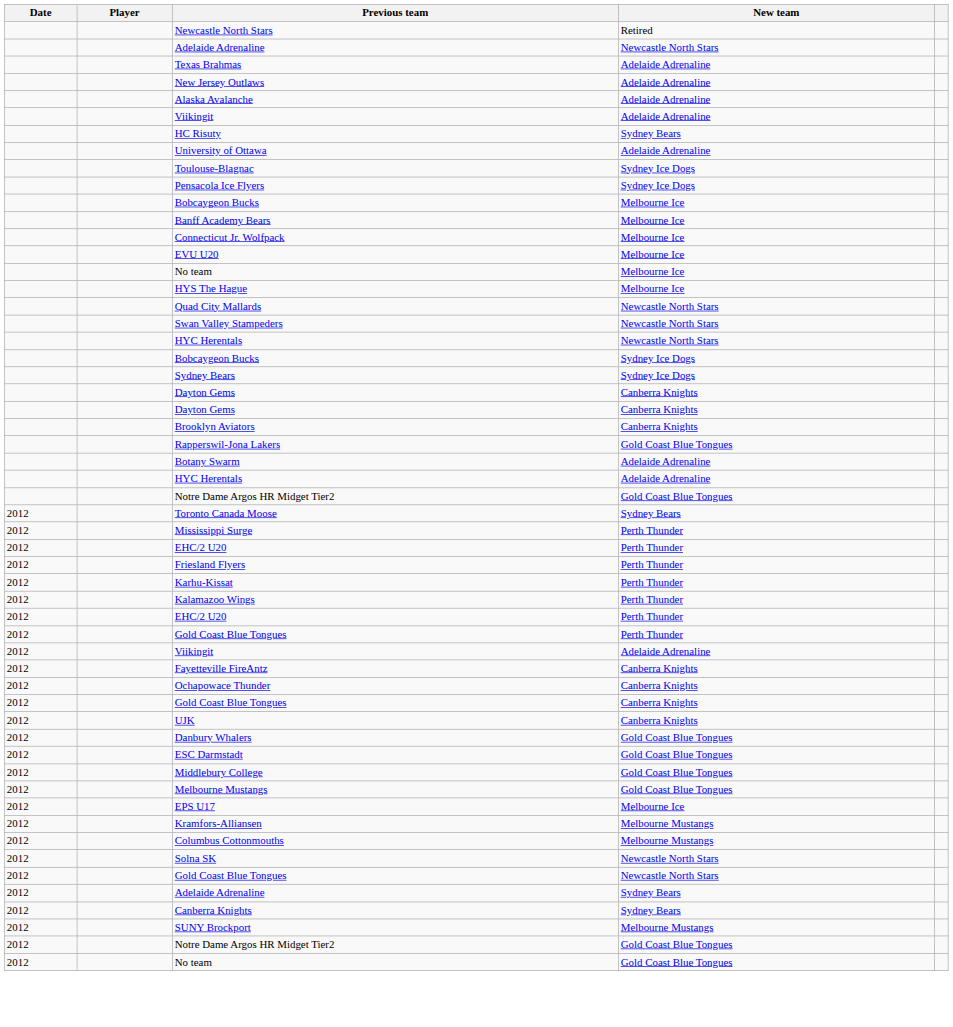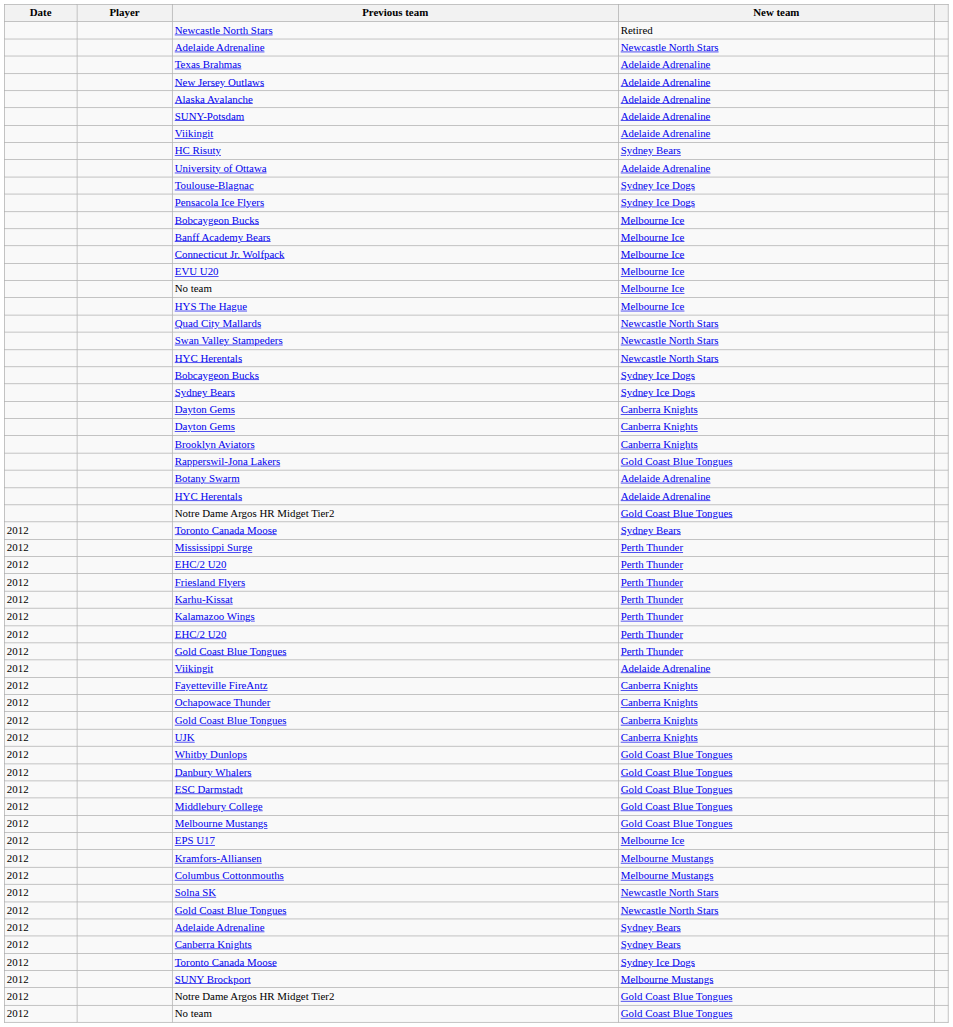 <table class="sortable wikitable" width=70% font-size=90%>
 <tr>
 <th>Date</th>
 <th>Player</th>
 <th>Previous team</th>
 <th>New team</th>
 <th class="unsortable"></th>
 </tr>
 <tr>
 <td></td>
 <td> </td>
 <td><a href='#'>Newcastle North Stars</a></td>
 <td>Retired</td>
 <td></td>
 </tr>
 <tr>
 <td></td>
 <td> </td>
 <td><a href='#'>Adelaide Adrenaline</a></td>
 <td><a href='#'>Newcastle North Stars</a></td>
 <td></td>
 </tr>
 <tr>
 <td></td>
 <td> </td>
 <td><a href='#'>Texas Brahmas</a></td>
 <td><a href='#'>Adelaide Adrenaline</a></td>
 <td></td>
 </tr>
 <tr>
 <td></td>
 <td> </td>
 <td><a href='#'>New Jersey Outlaws</a></td>
 <td><a href='#'>Adelaide Adrenaline</a></td>
 <td></td>
 </tr>
 <tr>
 <td></td>
 <td> </td>
 <td><a href='#'>Alaska Avalanche</a></td>
+<td><a href='#'>Adelaide Adrenaline</a></td>
+<td></td>
+</tr>
+<tr>
+<td></td>
+<td> </td>
+<td><a href='#'>SUNY-Potsdam</a></td>
 <td><a href='#'>Adelaide Adrenaline</a></td>
 <td></td>
 </tr>
 <tr>
 <td></td>
 <td> </td>
 <td><a href='#'>Viikingit</a></td>
 <td><a href='#'>Adelaide Adrenaline</a></td>
 <td></td>
 </tr>
 <tr>
 <td></td>
 <td> </td>
 <td><a href='#'>HC Risuty</a></td>
 <td><a href='#'>Sydney Bears</a></td>
 <td></td>
 </tr>
 <tr>
 <td></td>
 <td> </td>
 <td><a href='#'>University of Ottawa</a></td>
 <td><a href='#'>Adelaide Adrenaline</a></td>
 <td></td>
 </tr>
 <tr>
 <td></td>
 <td> </td>
 <td><a href='#'>Toulouse-Blagnac</a></td>
 <td><a href='#'>Sydney Ice Dogs</a></td>
 <td></td>
 </tr>
 <tr>
 <td></td>
 <td> </td>
 <td><a href='#'>Pensacola Ice Flyers</a></td>
 <td><a href='#'>Sydney Ice Dogs</a></td>
 <td></td>
 </tr>
 <tr>
 <td></td>
 <td> </td>
 <td><a href='#'>Bobcaygeon Bucks</a></td>
 <td><a href='#'>Melbourne Ice</a></td>
 <td></td>
 </tr>
 <tr>
 <td></td>
 <td> </td>
 <td><a href='#'>Banff Academy Bears</a></td>
 <td><a href='#'>Melbourne Ice</a></td>
 <td></td>
 </tr>
 <tr>
 <td></td>
 <td> </td>
 <td><a href='#'>Connecticut Jr. Wolfpack</a></td>
 <td><a href='#'>Melbourne Ice</a></td>
 <td></td>
 </tr>
 <tr>
 <td></td>
 <td> </td>
 <td><a href='#'>EVU U20</a></td>
 <td><a href='#'>Melbourne Ice</a></td>
 <td></td>
 </tr>
 <tr>
 <td></td>
 <td> </td>
 <td>No team</td>
 <td><a href='#'>Melbourne Ice</a></td>
 <td></td>
 </tr>
 <tr>
 <td></td>
 <td> </td>
 <td><a href='#'>HYS The Hague</a></td>
 <td><a href='#'>Melbourne Ice</a></td>
 <td></td>
 </tr>
 <tr>
 <td></td>
 <td> </td>
 <td><a href='#'>Quad City Mallards</a></td>
 <td><a href='#'>Newcastle North Stars</a></td>
 <td></td>
 </tr>
 <tr>
 <td></td>
 <td> </td>
 <td><a href='#'>Swan Valley Stampeders</a></td>
 <td><a href='#'>Newcastle North Stars</a></td>
 <td></td>
 </tr>
 <tr>
 <td></td>
 <td> </td>
 <td><a href='#'>HYC Herentals</a></td>
 <td><a href='#'>Newcastle North Stars</a></td>
 <td></td>
 </tr>
 <tr>
 <td></td>
 <td> </td>
 <td><a href='#'>Bobcaygeon Bucks</a></td>
 <td><a href='#'>Sydney Ice Dogs</a></td>
 <td></td>
 </tr>
 <tr>
 <td></td>
 <td> </td>
 <td><a href='#'>Sydney Bears</a></td>
 <td><a href='#'>Sydney Ice Dogs</a></td>
 <td></td>
 </tr>
 <tr>
 <td></td>
 <td> </td>
 <td><a href='#'>Dayton Gems</a></td>
 <td><a href='#'>Canberra Knights</a></td>
 <td></td>
 </tr>
 <tr>
 <td></td>
 <td> </td>
 <td><a href='#'>Dayton Gems</a></td>
 <td><a href='#'>Canberra Knights</a></td>
 <td></td>
 </tr>
 <tr>
 <td></td>
 <td> </td>
 <td><a href='#'>Brooklyn Aviators</a></td>
 <td><a href='#'>Canberra Knights</a></td>
 <td></td>
 </tr>
 <tr>
 <td></td>
 <td> </td>
 <td><a href='#'>Rapperswil-Jona Lakers</a></td>
 <td><a href='#'>Gold Coast Blue Tongues</a></td>
 <td></td>
 </tr>
 <tr>
 <td></td>
 <td> </td>
 <td><a href='#'>Botany Swarm</a></td>
 <td><a href='#'>Adelaide Adrenaline</a></td>
 <td></td>
 </tr>
 <tr>
 <td></td>
 <td> </td>
 <td><a href='#'>HYC Herentals</a></td>
 <td><a href='#'>Adelaide Adrenaline</a></td>
 <td></td>
 </tr>
 <tr>
 <td></td>
 <td> </td>
 <td>Notre Dame Argos HR Midget Tier2</td>
 <td><a href='#'>Gold Coast Blue Tongues</a></td>
 <td></td>
 </tr>
 <tr>
 <td>2012</td>
 <td> </td>
 <td><a href='#'>Toronto Canada Moose</a></td>
 <td><a href='#'>Sydney Bears</a></td>
 <td></td>
 </tr>
 <tr>
 <td>2012</td>
 <td> </td>
 <td><a href='#'>Mississippi Surge</a></td>
 <td><a href='#'>Perth Thunder</a></td>
 <td></td>
 </tr>
 <tr>
 <td>2012</td>
 <td> </td>
 <td><a href='#'>EHC/2 U20</a></td>
 <td><a href='#'>Perth Thunder</a></td>
 <td></td>
 </tr>
 <tr>
 <td>2012</td>
 <td> </td>
 <td><a href='#'>Friesland Flyers</a></td>
 <td><a href='#'>Perth Thunder</a></td>
 <td></td>
 </tr>
 <tr>
 <td>2012</td>
 <td> </td>
 <td><a href='#'>Karhu-Kissat</a></td>
 <td><a href='#'>Perth Thunder</a></td>
 <td></td>
 </tr>
 <tr>
 <td>2012</td>
 <td> </td>
 <td><a href='#'>Kalamazoo Wings</a></td>
 <td><a href='#'>Perth Thunder</a></td>
 <td></td>
 </tr>
 <tr>
 <td>2012</td>
 <td> </td>
 <td><a href='#'>EHC/2 U20</a></td>
 <td><a href='#'>Perth Thunder</a></td>
 <td></td>
 </tr>
 <tr>
 <td>2012</td>
 <td> </td>
 <td><a href='#'>Gold Coast Blue Tongues</a></td>
 <td><a href='#'>Perth Thunder</a></td>
 <td></td>
 </tr>
 <tr>
 <td>2012</td>
 <td> </td>
 <td><a href='#'>Viikingit</a></td>
 <td><a href='#'>Adelaide Adrenaline</a></td>
 <td></td>
 </tr>
 <tr>
 <td>2012</td>
 <td> </td>
 <td><a href='#'>Fayetteville FireAntz</a></td>
 <td><a href='#'>Canberra Knights</a></td>
 <td></td>
 </tr>
 <tr>
 <td>2012</td>
 <td> </td>
 <td><a href='#'>Ochapowace Thunder</a></td>
 <td><a href='#'>Canberra Knights</a></td>
 <td></td>
 </tr>
 <tr>
 <td>2012</td>
 <td> </td>
 <td><a href='#'>Gold Coast Blue Tongues</a></td>
 <td><a href='#'>Canberra Knights</a></td>
 <td></td>
 </tr>
 <tr>
 <td>2012</td>
 <td> </td>
 <td><a href='#'>UJK</a></td>
 <td><a href='#'>Canberra Knights</a></td>
 <td></td>
 </tr>
 <tr>
 <td>2012</td>
 <td> </td>
+<td><a href='#'>Whitby Dunlops</a></td>
+<td><a href='#'>Gold Coast Blue Tongues</a></td>
+<td></td>
+</tr>
+<tr>
+<td>2012</td>
+<td> </td>
 <td><a href='#'>Danbury Whalers</a></td>
 <td><a href='#'>Gold Coast Blue Tongues</a></td>
 <td></td>
 </tr>
 <tr>
 <td>2012</td>
 <td> </td>
 <td><a href='#'>ESC Darmstadt</a></td>
 <td><a href='#'>Gold Coast Blue Tongues</a></td>
 <td></td>
 </tr>
 <tr>
 <td>2012</td>
 <td> </td>
 <td><a href='#'>Middlebury College</a></td>
 <td><a href='#'>Gold Coast Blue Tongues</a></td>
 <td></td>
 </tr>
 <tr>
 <td>2012</td>
 <td> </td>
 <td><a href='#'>Melbourne Mustangs</a></td>
 <td><a href='#'>Gold Coast Blue Tongues</a></td>
 <td></td>
 </tr>
 <tr>
 <td>2012</td>
 <td> </td>
 <td><a href='#'>EPS U17</a></td>
 <td><a href='#'>Melbourne Ice</a></td>
 <td></td>
 </tr>
 <tr>
 <td>2012</td>
 <td> </td>
 <td><a href='#'>Kramfors-Alliansen</a></td>
 <td><a href='#'>Melbourne Mustangs</a></td>
 <td></td>
 </tr>
 <tr>
 <td>2012</td>
 <td> </td>
 <td><a href='#'>Columbus Cottonmouths</a></td>
 <td><a href='#'>Melbourne Mustangs</a></td>
 <td></td>
 </tr>
 <tr>
 <td>2012</td>
 <td> </td>
 <td><a href='#'>Solna SK</a></td>
 <td><a href='#'>Newcastle North Stars</a></td>
 <td></td>
 </tr>
 <tr>
 <td>2012</td>
 <td> </td>
 <td><a href='#'>Gold Coast Blue Tongues</a></td>
 <td><a href='#'>Newcastle North Stars</a></td>
 <td></td>
 </tr>
 <tr>
 <td>2012</td>
 <td> </td>
 <td><a href='#'>Adelaide Adrenaline</a></td>
 <td><a href='#'>Sydney Bears</a></td>
 <td></td>
 </tr>
 <tr>
 <td>2012</td>
 <td> </td>
 <td><a href='#'>Canberra Knights</a></td>
 <td><a href='#'>Sydney Bears</a></td>
 <td></td>
 </tr>
 <tr>
 <td>2012</td>
 <td> </td>
+<td><a href='#'>Toronto Canada Moose</a></td>
+<td><a href='#'>Sydney Ice Dogs</a></td>
+<td></td>
+</tr>
+<tr>
+<td>2012</td>
+<td> </td>
 <td><a href='#'>SUNY Brockport</a></td>
 <td><a href='#'>Melbourne Mustangs</a></td>
 <td></td>
 </tr>
 <tr>
 <td>2012</td>
 <td> </td>
 <td>Notre Dame Argos HR Midget Tier2</td>
 <td><a href='#'>Gold Coast Blue Tongues</a></td>
 <td></td>
 </tr>
 <tr>
 <td>2012</td>
 <td> </td>
 <td>No team</td>
 <td><a href='#'>Gold Coast Blue Tongues</a></td>
 <td></td>
 </tr>
 </table>
